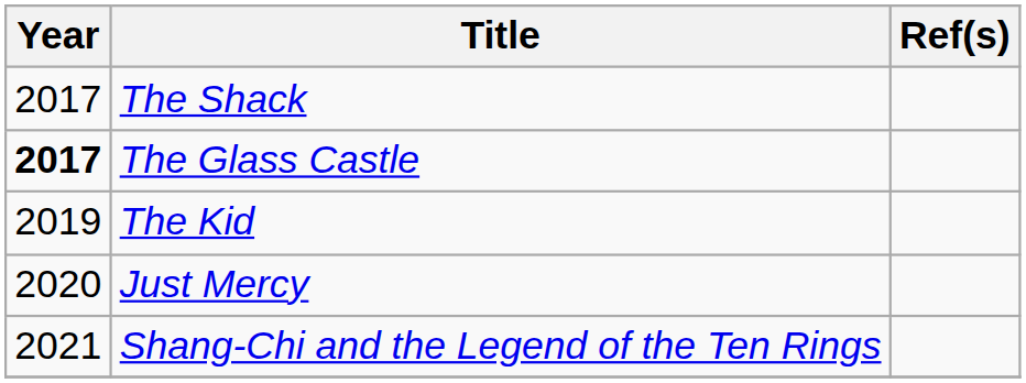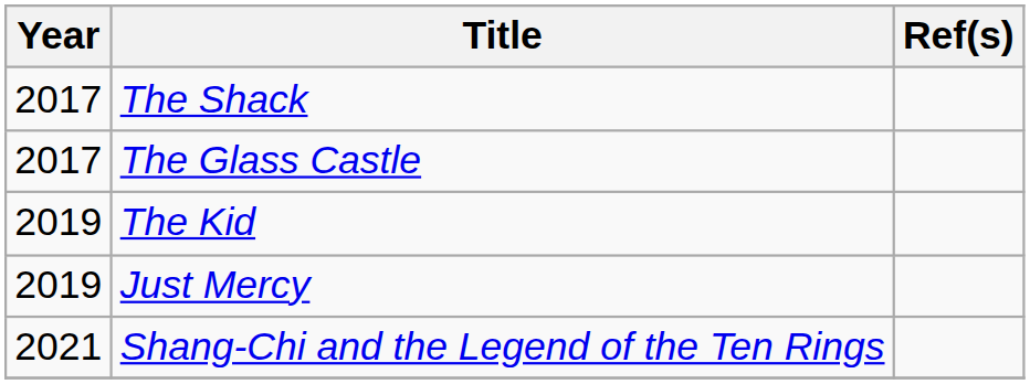 <table class="wikitable">
 <tr style="background:#ccc; text-align:center;">
 <th>Year</th>
 <th>Title</th>
 <th>Ref(s)</th>
 </tr>
 <tr>
 <td>2017</td>
 <td><em><a href='#'>The Shack</a></em></td>
 <td></td>
 </tr>
 <tr>
-<td><strong>2017</strong></td>
+<td>2017</td>
 <td><em><a href='#'>The Glass Castle</a></em></td>
 <td></td>
 </tr>
 <tr>
 <td>2019</td>
 <td><em><a href='#'>The Kid</a></em></td>
 <td></td>
 </tr>
 <tr>
-<td>2020</td>
+<td>2019</td>
 <td><em><a href='#'>Just Mercy</a></em></td>
 <td></td>
 </tr>
 <tr>
 <td>2021</td>
 <td><em><a href='#'>Shang-Chi and the Legend of the Ten Rings</a></em></td>
 <td></td>
 </tr>
 <tr>
 </tr>
 </table>
